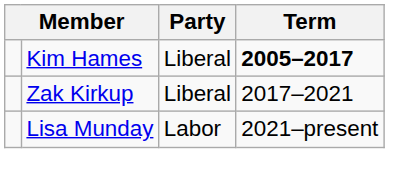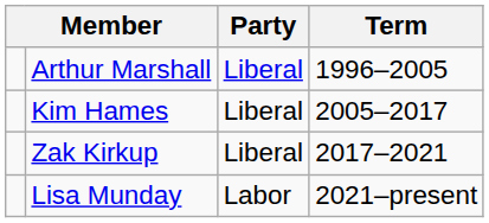 <table class="wikitable">
 <tr>
 <th colspan="2">Member</th>
 <th>Party</th>
 <th>Term</th>
 </tr>
 <tr>
 <td> </td>
+<td><a href='#'>Arthur Marshall</a></td>
+<td><a href='#'>Liberal</a></td>
+<td>1996–2005</td>
+</tr>
+<tr>
+<td> </td>
 <td><a href='#'>Kim Hames</a></td>
 <td>Liberal</td>
-<td><strong>2005–2017</strong></td>
+<td>2005–2017</td>
 </tr>
 <tr>
 <td> </td>
 <td><a href='#'>Zak Kirkup</a></td>
 <td>Liberal</td>
 <td>2017–2021</td>
 </tr>
 <tr>
 <td> </td>
 <td><a href='#'>Lisa Munday</a></td>
 <td>Labor</td>
 <td>2021–present</td>
 </tr>
 </table>
